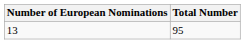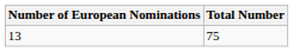 <table class="wikitable">
 <tr>
 <th>Number of European Nominations</th>
 <th>Total Number</th>
 </tr>
 <tr>
 <td>13</td>
-<td>95</td>
+<td>75</td>
 </tr>
 </table>
